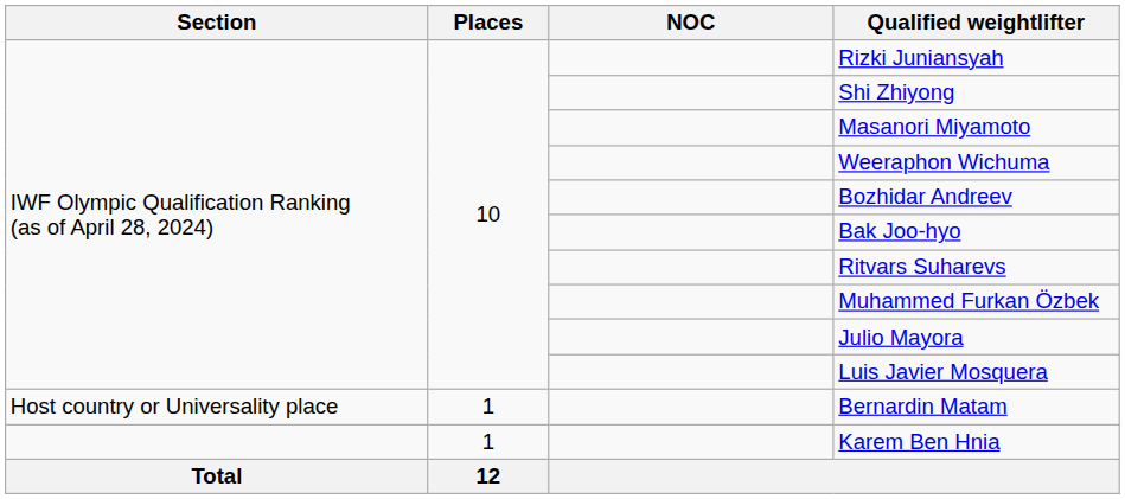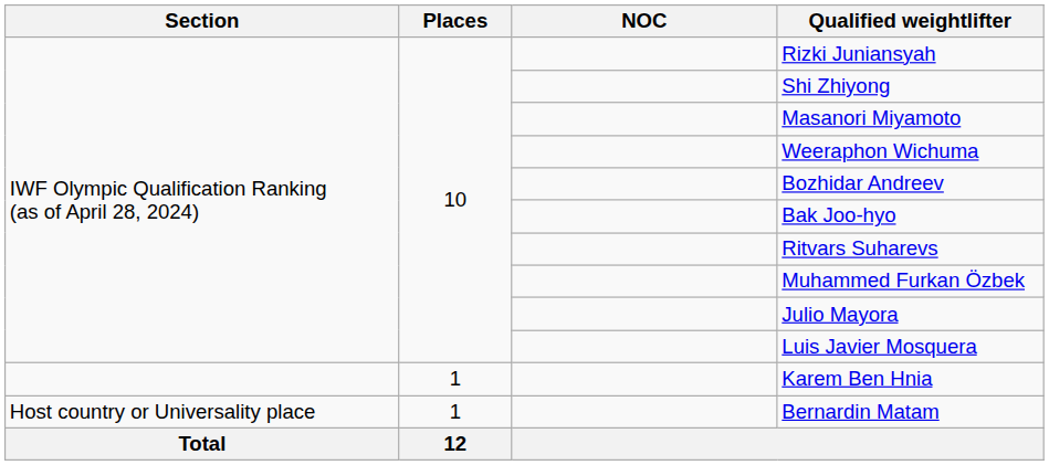 <table class="wikitable">
 <tr>
 <th width=300>Section</th>
 <th width=80>Places</th>
 <th width=200>NOC</th>
 <th width=200>Qualified weightlifter</th>
 </tr>
 <tr>
 <td rowspan=10>IWF Olympic Qualification Ranking<br>(as of April 28, 2024)</td>
 <td rowspan=10 align=center>10</td>
 <td></td>
 <td><a href='#'>Rizki Juniansyah</a></td>
 </tr>
 <tr>
 <td></td>
 <td><a href='#'>Shi Zhiyong</a></td>
 </tr>
 <tr>
 <td></td>
 <td><a href='#'>Masanori Miyamoto</a></td>
 </tr>
 <tr>
 <td></td>
 <td><a href='#'>Weeraphon Wichuma</a></td>
 </tr>
 <tr>
 <td></td>
 <td><a href='#'>Bozhidar Andreev</a></td>
 </tr>
 <tr>
 <td></td>
 <td><a href='#'>Bak Joo-hyo</a></td>
 </tr>
 <tr>
 <td></td>
 <td><a href='#'>Ritvars Suharevs</a></td>
 </tr>
 <tr>
 <td></td>
 <td><a href='#'>Muhammed Furkan Özbek</a></td>
 </tr>
 <tr>
 <td></td>
 <td><a href='#'>Julio Mayora</a></td>
 </tr>
 <tr>
 <td></td>
 <td><a href='#'>Luis Javier Mosquera</a></td>
 </tr>
 <tr>
+<td></td>
+<td align=center>1</td>
+<td></td>
+<td><a href='#'>Karem Ben Hnia</a></td>
+</tr>
+<tr>
 <td>Host country or Universality place</td>
 <td align=center>1</td>
 <td></td>
 <td><a href='#'>Bernardin Matam</a></td>
-</tr>
-<tr>
-<td></td>
-<td align=center>1</td>
-<td></td>
-<td><a href='#'>Karem Ben Hnia</a></td>
 </tr>
 <tr>
 <th>Total</th>
 <th>12</th>
 <th colspan=2></th>
 </tr>
 </table>
